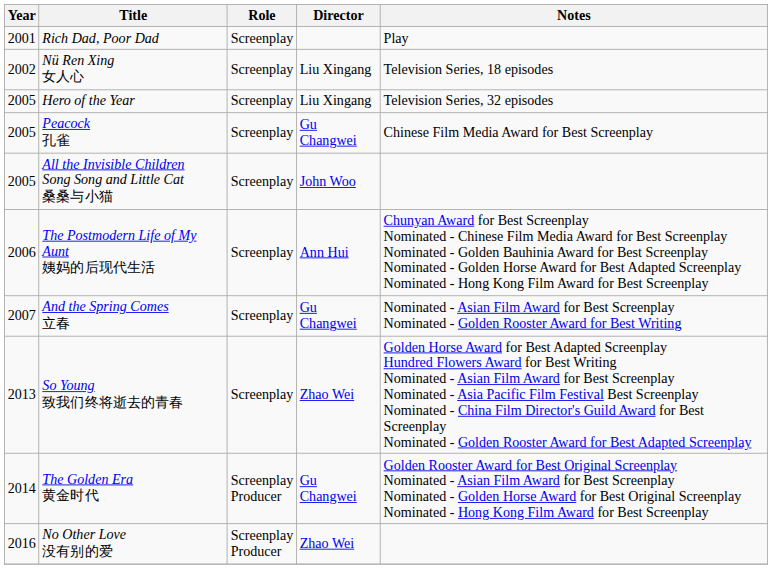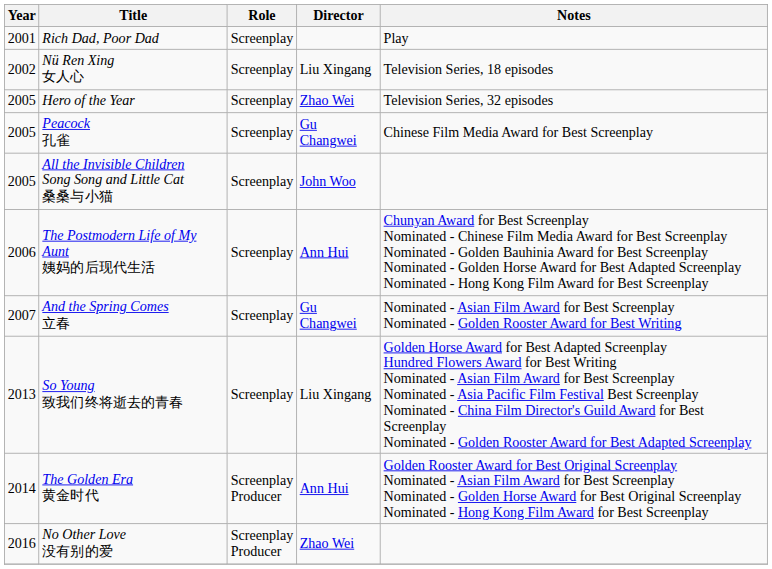 <table class="wikitable sortable">
 <tr>
 <th>Year</th>
 <th>Title</th>
 <th>Role</th>
 <th>Director</th>
 <th class="unsortable">Notes</th>
 </tr>
 <tr>
 <td>2001</td>
 <td><em>Rich Dad, Poor Dad</em><br></td>
 <td>Screenplay</td>
 <td></td>
 <td>Play</td>
 </tr>
 <tr>
 <td>2002</td>
 <td><em>Nü Ren Xing</em><br>女人心</td>
 <td>Screenplay</td>
 <td>Liu Xingang</td>
 <td>Television Series, 18 episodes</td>
 </tr>
 <tr>
 <td>2005</td>
 <td><em>Hero of the Year</em></td>
 <td>Screenplay</td>
-<td>Liu Xingang</td>
+<td><a href='#'>Zhao Wei</a></td>
 <td>Television Series, 32 episodes</td>
 </tr>
 <tr>
 <td>2005</td>
 <td><em><a href='#'>Peacock</a></em><br>孔雀</td>
 <td>Screenplay</td>
 <td><a href='#'>Gu Changwei</a></td>
 <td>Chinese Film Media Award for Best Screenplay</td>
 </tr>
 <tr>
 <td>2005</td>
 <td><em><a href='#'>All the Invisible Children</a></em><br><em>Song Song and Little Cat</em><br>桑桑与小猫</td>
 <td>Screenplay</td>
 <td><a href='#'>John Woo</a></td>
 <td></td>
 </tr>
 <tr>
 <td>2006</td>
 <td><em><a href='#'>The Postmodern Life of My Aunt</a></em><br>姨妈的后现代生活</td>
 <td>Screenplay</td>
 <td><a href='#'>Ann Hui</a></td>
 <td><a href='#'>Chunyan Award</a> for Best Screenplay<br>Nominated - Chinese Film Media Award for Best Screenplay<br>Nominated - Golden Bauhinia Award for Best Screenplay<br>Nominated - Golden Horse Award for Best Adapted Screenplay<br>Nominated - Hong Kong Film Award for Best Screenplay</td>
 </tr>
 <tr>
 <td>2007</td>
 <td><em><a href='#'>And the Spring Comes</a></em><br>立春</td>
 <td>Screenplay</td>
 <td><a href='#'>Gu Changwei</a></td>
 <td>Nominated - <a href='#'>Asian Film Award</a> for Best Screenplay<br>Nominated - <a href='#'>Golden Rooster Award for Best Writing</a></td>
 </tr>
 <tr>
 <td>2013</td>
 <td><em><a href='#'>So Young</a></em><br>致我们终将逝去的青春</td>
 <td>Screenplay</td>
-<td><a href='#'>Zhao Wei</a></td>
+<td>Liu Xingang</td>
 <td><a href='#'>Golden Horse Award</a> for Best Adapted Screenplay<br><a href='#'>Hundred Flowers Award</a> for Best Writing<br>Nominated - <a href='#'>Asian Film Award</a> for Best Screenplay<br>Nominated - <a href='#'>Asia Pacific Film Festival</a> Best Screenplay<br>Nominated - <a href='#'>China Film Director's Guild Award</a> for Best Screenplay<br>Nominated - <a href='#'>Golden Rooster Award for Best Adapted Screenplay</a></td>
 </tr>
 <tr>
 <td>2014</td>
 <td><em><a href='#'>The Golden Era</a></em><br>黄金时代</td>
 <td>Screenplay<br>Producer</td>
-<td><a href='#'>Gu Changwei</a></td>
+<td><a href='#'>Ann Hui</a></td>
 <td><a href='#'>Golden Rooster Award for Best Original Screenplay</a><br>Nominated - <a href='#'>Asian Film Award</a> for Best Screenplay<br>Nominated - <a href='#'>Golden Horse Award</a> for Best Original Screenplay<br>Nominated - <a href='#'>Hong Kong Film Award</a> for Best Screenplay</td>
 </tr>
 <tr>
 <td>2016</td>
 <td><em>No Other Love</em><br>没有别的爱</td>
 <td>Screenplay<br>Producer</td>
 <td><a href='#'>Zhao Wei</a></td>
 <td></td>
 </tr>
 <tr>
 </tr>
 </table>
